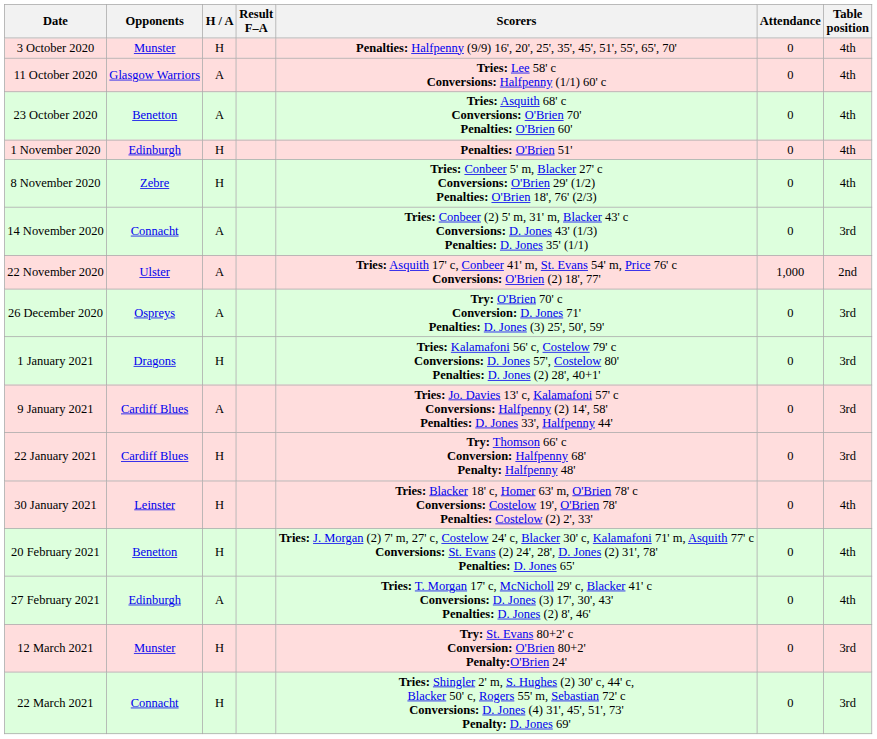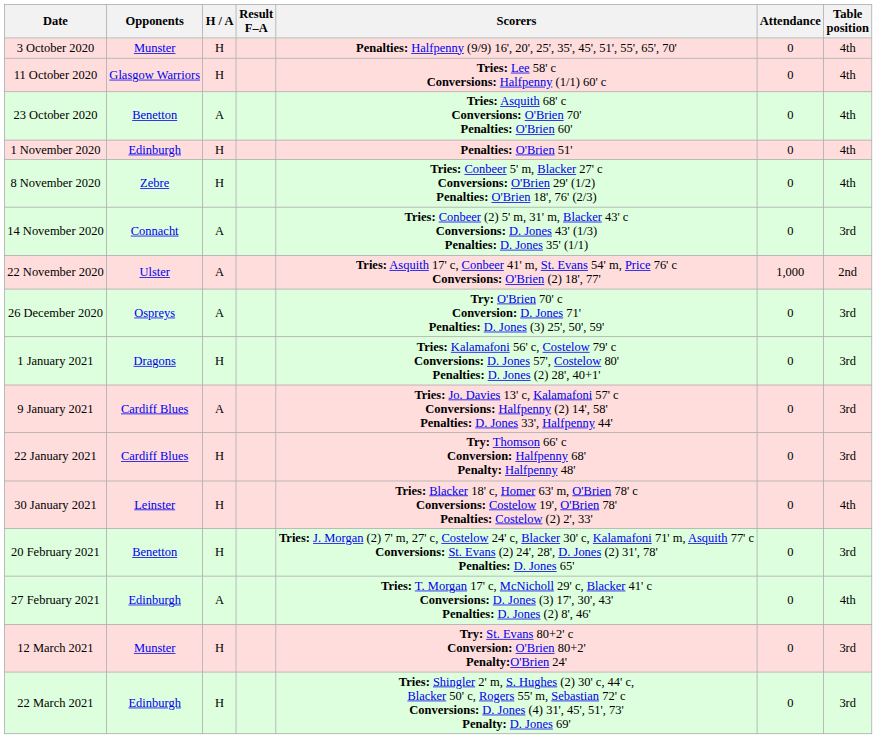 <table class="wikitable" style="text-align:center">
 <tr>
 <th>Date</th>
 <th>Opponents</th>
 <th>H / A</th>
 <th>Result<br>F–A</th>
 <th>Scorers</th>
 <th>Attendance</th>
 <th>Table<br>position</th>
 </tr>
 <tr style="background:#ffdddd">
 <td>3 October 2020</td>
 <td><a href='#'>Munster</a></td>
 <td>H</td>
 <td></td>
 <td><strong>Penalties:</strong> <a href='#'>Halfpenny</a> (9/9) 16', 20', 25', 35', 45', 51', 55', 65', 70'</td>
 <td>0</td>
 <td>4th</td>
 </tr>
 <tr style="background:#ffdddd">
 <td>11 October 2020</td>
 <td><a href='#'>Glasgow Warriors</a></td>
-<td>A</td>
+<td>H</td>
 <td></td>
 <td><strong>Tries:</strong> <a href='#'>Lee</a> 58' c<br><strong>Conversions:</strong> <a href='#'>Halfpenny</a> (1/1) 60' c</td>
 <td>0</td>
 <td>4th</td>
 </tr>
 <tr style="background:#ddffdd">
 <td>23 October 2020</td>
 <td><a href='#'>Benetton</a></td>
 <td>A</td>
 <td></td>
 <td><strong>Tries:</strong> <a href='#'>Asquith</a> 68' c<br><strong>Conversions:</strong> <a href='#'>O'Brien</a> 70'<br><strong>Penalties:</strong> <a href='#'>O'Brien</a> 60'</td>
 <td>0</td>
 <td>4th</td>
 </tr>
 <tr style="background:#ffdddd">
 <td>1 November 2020</td>
 <td><a href='#'>Edinburgh</a></td>
 <td>H</td>
 <td></td>
 <td><strong>Penalties:</strong> <a href='#'>O'Brien</a> 51'</td>
 <td>0</td>
 <td>4th</td>
 </tr>
 <tr style="background:#ddffdd">
 <td>8 November 2020</td>
 <td><a href='#'>Zebre</a></td>
 <td>H</td>
 <td></td>
 <td><strong>Tries:</strong> <a href='#'>Conbeer</a> 5' m, <a href='#'>Blacker</a> 27' c<br><strong>Conversions:</strong> <a href='#'>O'Brien</a> 29' (1/2)<br><strong>Penalties:</strong> <a href='#'>O'Brien</a> 18', 76' (2/3)</td>
 <td>0</td>
 <td>4th</td>
 </tr>
 <tr style="background:#ddffdd">
 <td>14 November 2020</td>
 <td><a href='#'>Connacht</a></td>
 <td>A</td>
 <td></td>
 <td><strong>Tries:</strong> <a href='#'>Conbeer</a> (2) 5' m, 31' m, <a href='#'>Blacker</a> 43' c<br><strong>Conversions:</strong> <a href='#'>D. Jones</a> 43' (1/3)<br><strong>Penalties:</strong> <a href='#'>D. Jones</a> 35' (1/1)</td>
 <td>0</td>
 <td>3rd</td>
 </tr>
 <tr style="background:#ffdddd">
 <td>22 November 2020</td>
 <td><a href='#'>Ulster</a></td>
 <td>A</td>
 <td></td>
 <td><strong>Tries:</strong> <a href='#'>Asquith</a> 17' c, <a href='#'>Conbeer</a> 41' m, <a href='#'>St. Evans</a> 54' m, <a href='#'>Price</a> 76' c<br><strong>Conversions:</strong> <a href='#'>O'Brien</a> (2) 18', 77'</td>
 <td>1,000</td>
 <td>2nd</td>
 </tr>
 <tr style="background:#ddffdd">
 <td>26 December 2020</td>
 <td><a href='#'>Ospreys</a></td>
 <td>A</td>
 <td></td>
 <td><strong>Try:</strong> <a href='#'>O'Brien</a> 70' c<br><strong>Conversion:</strong> <a href='#'>D. Jones</a> 71'<br><strong>Penalties:</strong> <a href='#'>D. Jones</a> (3) 25', 50', 59'</td>
 <td>0</td>
 <td>3rd</td>
 </tr>
 <tr style="background:#ddffdd">
 <td>1 January 2021</td>
 <td><a href='#'>Dragons</a></td>
 <td>H</td>
 <td></td>
 <td><strong>Tries:</strong> <a href='#'>Kalamafoni</a> 56' c, <a href='#'>Costelow</a> 79' c<br><strong>Conversions:</strong> <a href='#'>D. Jones</a> 57', <a href='#'>Costelow</a> 80'<br><strong>Penalties:</strong> <a href='#'>D. Jones</a> (2) 28', 40+1'</td>
 <td>0</td>
 <td>3rd</td>
 </tr>
 <tr style="background:#ffdddd">
 <td>9 January 2021</td>
 <td><a href='#'>Cardiff Blues</a></td>
 <td>A</td>
 <td></td>
 <td><strong>Tries:</strong> <a href='#'>Jo. Davies</a> 13' c, <a href='#'>Kalamafoni</a> 57' c<br><strong>Conversions:</strong> <a href='#'>Halfpenny</a> (2) 14', 58'<br><strong>Penalties:</strong> <a href='#'>D. Jones</a> 33', <a href='#'>Halfpenny</a> 44'</td>
 <td>0</td>
 <td>3rd</td>
 </tr>
 <tr style="background:#ffdddd">
 <td>22 January 2021</td>
 <td><a href='#'>Cardiff Blues</a></td>
 <td>H</td>
 <td></td>
 <td><strong>Try:</strong> <a href='#'>Thomson</a> 66' c<br><strong>Conversion:</strong> <a href='#'>Halfpenny</a> 68'<br><strong>Penalty:</strong> <a href='#'>Halfpenny</a> 48'</td>
 <td>0</td>
 <td>3rd</td>
 </tr>
 <tr style="background:#ffdddd">
 <td>30 January 2021</td>
 <td><a href='#'>Leinster</a></td>
 <td>H</td>
 <td></td>
 <td><strong>Tries:</strong> <a href='#'>Blacker</a> 18' c, <a href='#'>Homer</a> 63' m, <a href='#'>O'Brien</a> 78' c<br><strong>Conversions:</strong> <a href='#'>Costelow</a> 19', <a href='#'>O'Brien</a> 78'<br><strong>Penalties:</strong> <a href='#'>Costelow</a> (2) 2', 33'</td>
 <td>0</td>
 <td>4th</td>
 </tr>
 <tr style="background:#ddffdd">
 <td>20 February 2021</td>
 <td><a href='#'>Benetton</a></td>
 <td>H</td>
 <td></td>
 <td><strong>Tries:</strong> <a href='#'>J. Morgan</a> (2) 7' m, 27' c, <a href='#'>Costelow</a> 24' c, <a href='#'>Blacker</a> 30' c, <a href='#'>Kalamafoni</a> 71' m, <a href='#'>Asquith</a> 77' c<br><strong>Conversions:</strong> <a href='#'>St. Evans</a> (2) 24', 28', <a href='#'>D. Jones</a> (2) 31', 78'<br><strong>Penalties:</strong> <a href='#'>D. Jones</a> 65'</td>
 <td>0</td>
-<td>4th</td>
+<td>3rd</td>
 </tr>
 <tr style="background:#ddffdd">
 <td>27 February 2021</td>
 <td><a href='#'>Edinburgh</a></td>
 <td>A</td>
 <td></td>
 <td><strong>Tries:</strong> <a href='#'>T. Morgan</a> 17' c, <a href='#'>McNicholl</a> 29' c, <a href='#'>Blacker</a> 41' c<br><strong>Conversions:</strong> <a href='#'>D. Jones</a> (3) 17', 30', 43'<br><strong>Penalties:</strong> <a href='#'>D. Jones</a> (2) 8', 46'</td>
 <td>0</td>
 <td>4th</td>
 </tr>
 <tr style="background:#ffdddd">
 <td>12 March 2021</td>
 <td><a href='#'>Munster</a></td>
 <td>H</td>
 <td></td>
 <td><strong>Try:</strong> <a href='#'>St. Evans</a> 80+2' c<br><strong>Conversion:</strong> <a href='#'>O'Brien</a> 80+2'<br><strong>Penalty:</strong><a href='#'>O'Brien</a> 24'</td>
 <td>0</td>
 <td>3rd</td>
 </tr>
 <tr style="background:#ddffdd">
 <td>22 March 2021</td>
-<td><a href='#'>Connacht</a></td>
+<td><a href='#'>Edinburgh</a></td>
 <td>H</td>
 <td></td>
 <td><strong>Tries:</strong> <a href='#'>Shingler</a> 2' m, <a href='#'>S. Hughes</a> (2) 30' c, 44' c,<br><a href='#'>Blacker</a> 50' c, <a href='#'>Rogers</a> 55' m, <a href='#'>Sebastian</a> 72' c<br><strong>Conversions:</strong> <a href='#'>D. Jones</a> (4) 31', 45', 51', 73'<br><strong>Penalty:</strong> <a href='#'>D. Jones</a> 69'</td>
 <td>0</td>
 <td>3rd</td>
 </tr>
 </table>
